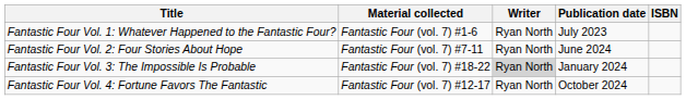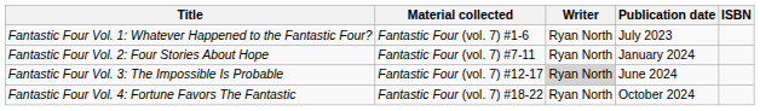 <table class="wikitable">
 <tr>
 <th>Title</th>
 <th>Material collected</th>
 <th>Writer</th>
 <th>Publication date</th>
 <th>ISBN</th>
 </tr>
 <tr>
 <td><em>Fantastic Four Vol. 1: Whatever Happened to the Fantastic Four?</em></td>
 <td><em>Fantastic Four</em> (vol. 7) #1-6</td>
 <td>Ryan North</td>
 <td>July 2023</td>
 <td></td>
 </tr>
 <tr>
 <td><em>Fantastic Four Vol. 2: Four Stories About Hope</em></td>
 <td><em>Fantastic Four</em> (vol. 7) #7-11</td>
 <td>Ryan North</td>
+<td>January 2024</td>
+<td></td>
+</tr>
+<tr>
+<td><em>Fantastic Four Vol. 3: The Impossible Is Probable</em></td>
+<td><em>Fantastic Four</em> (vol. 7) #12-17</td>
+<td style="background: lightgrey;">Ryan North</td>
 <td>June 2024</td>
 <td></td>
 </tr>
 <tr>
-<td><em>Fantastic Four Vol. 3: The Impossible Is Probable</em></td>
+<td><em>Fantastic Four Vol. 4: Fortune Favors The Fantastic</em></td>
 <td><em>Fantastic Four</em> (vol. 7) #18-22</td>
-<td style="background: lightgrey;">Ryan North</td>
-<td>January 2024</td>
-<td></td>
-</tr>
-<tr>
-<td><em>Fantastic Four Vol. 4: Fortune Favors The Fantastic</em></td>
-<td><em>Fantastic Four</em> (vol. 7) #12-17</td>
 <td>Ryan North</td>
 <td>October 2024</td>
 <td></td>
 </tr>
 </table>
